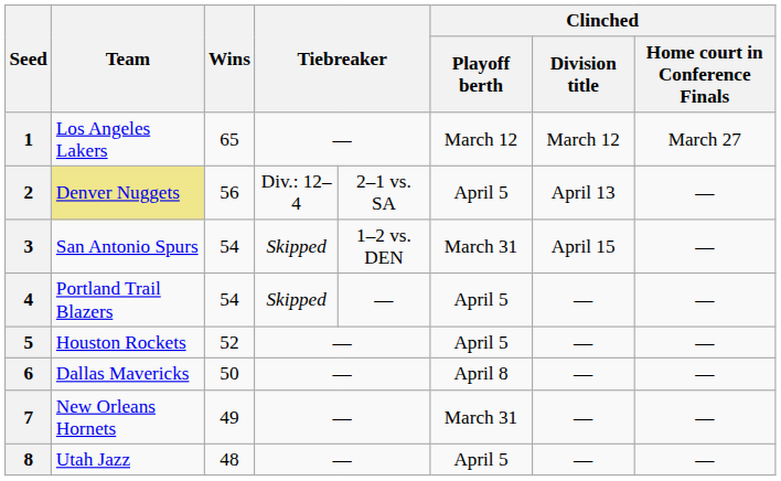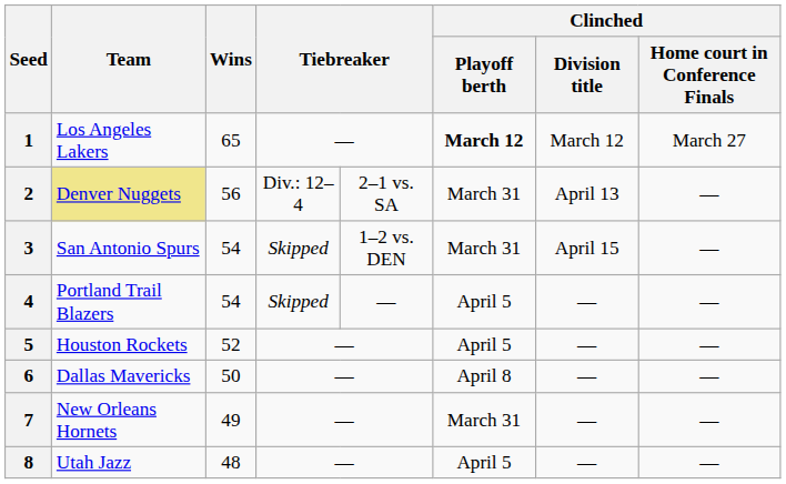 <table class=wikitable style="font-size:95%; text-align:center;" width=70%>
 <tr>
 <th rowspan=2>Seed</th>
 <th rowspan=2>Team</th>
 <th rowspan=2>Wins</th>
 <th rowspan=2 colspan=2>Tiebreaker</th>
 <th colspan=3>Clinched</th>
 </tr>
 <tr>
 <th>Playoff berth</th>
 <th>Division title</th>
 <th>Home court in<br>Conference Finals</th>
 </tr>
 <tr>
 <th>1</th>
 <td align=left><a href='#'>Los Angeles Lakers</a></td>
 <td>65</td>
 <td colspan=2>—</td>
-<td>March 12</td>
+<td><strong>March 12</strong></td>
 <td>March 12</td>
 <td>March 27</td>
 </tr>
 <tr>
 <th>2</th>
 <td align=left style="background: khaki;"><a href='#'>Denver Nuggets</a></td>
 <td>56</td>
 <td>Div.: 12–4</td>
 <td>2–1 vs. SA</td>
-<td>April 5</td>
+<td>March 31</td>
 <td>April 13</td>
 <td>—</td>
 </tr>
 <tr>
 <th>3</th>
 <td align=left><a href='#'>San Antonio Spurs</a></td>
 <td>54</td>
 <td><em>Skipped</em></td>
 <td>1–2 vs. DEN</td>
 <td>March 31</td>
 <td>April 15</td>
 <td>—</td>
 </tr>
 <tr>
 <th>4</th>
 <td align=left><a href='#'>Portland Trail Blazers</a></td>
 <td>54</td>
 <td><em>Skipped</em></td>
 <td>—</td>
 <td>April 5</td>
 <td>—</td>
 <td>—</td>
 </tr>
 <tr>
 <th>5</th>
 <td align=left><a href='#'>Houston Rockets</a></td>
 <td>52</td>
 <td colspan=2>—</td>
 <td>April 5</td>
 <td>—</td>
 <td>—</td>
 </tr>
 <tr>
 <th>6</th>
 <td align=left><a href='#'>Dallas Mavericks</a></td>
 <td>50</td>
 <td colspan=2>—</td>
 <td>April 8</td>
 <td>—</td>
 <td>—</td>
 </tr>
 <tr>
 <th>7</th>
 <td align=left><a href='#'>New Orleans Hornets</a></td>
 <td>49</td>
 <td colspan=2>—</td>
 <td>March 31</td>
 <td>—</td>
 <td>—</td>
 </tr>
 <tr>
 <th>8</th>
 <td align=left><a href='#'>Utah Jazz</a></td>
 <td>48</td>
 <td colspan=2>—</td>
 <td>April 5</td>
 <td>—</td>
 <td>—</td>
 </tr>
 </table>
